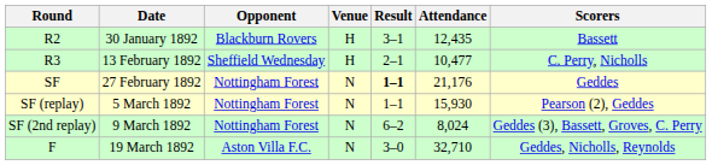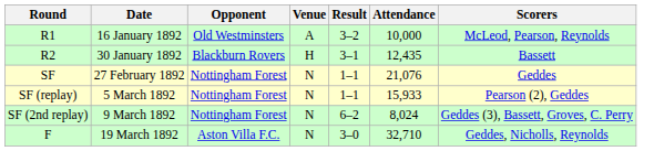 <table class="wikitable" style="font-size:100%; text-align:center">
 <tr>
 <th>Round</th>
 <th>Date</th>
 <th>Opponent</th>
 <th>Venue</th>
 <th>Result</th>
 <th>Attendance</th>
 <th>Scorers</th>
 </tr>
 <tr style="background-color: #CCFFCC;">
+<td>R1</td>
+<td>16 January 1892</td>
+<td><a href='#'>Old Westminsters</a></td>
+<td>A</td>
+<td>3–2</td>
+<td>10,000</td>
+<td><a href='#'>McLeod</a>, <a href='#'>Pearson</a>, <a href='#'>Reynolds</a></td>
+</tr>
+<tr style="background-color: #CCFFCC;">
 <td>R2</td>
 <td>30 January 1892</td>
 <td><a href='#'>Blackburn Rovers</a></td>
 <td>H</td>
 <td>3–1</td>
 <td>12,435</td>
 <td><a href='#'>Bassett</a></td>
 </tr>
-<tr style="background-color: #CCFFCC;">
-<td>R3</td>
-<td>13 February 1892</td>
-<td><a href='#'>Sheffield Wednesday</a></td>
-<td>H</td>
-<td>2–1</td>
-<td>10,477</td>
-<td><a href='#'>C. Perry</a>, <a href='#'>Nicholls</a></td>
-</tr>
 <tr style="background-color: #FFFFCC;">
 <td>SF</td>
 <td>27 February 1892</td>
 <td><a href='#'>Nottingham Forest</a></td>
 <td>N</td>
-<td><strong>1–1</strong></td>
-<td>21,176</td>
+<td>1–1</td>
+<td>21,076</td>
 <td><a href='#'>Geddes</a></td>
 </tr>
 <tr style="background-color: #FFFFCC;">
 <td>SF (replay)</td>
 <td>5 March 1892</td>
 <td><a href='#'>Nottingham Forest</a></td>
 <td>N</td>
 <td>1–1</td>
-<td>15,930</td>
+<td>15,933</td>
 <td><a href='#'>Pearson</a> (2), <a href='#'>Geddes</a></td>
 </tr>
 <tr style="background-color: #CCFFCC;">
 <td>SF (2nd replay)</td>
 <td>9 March 1892</td>
 <td><a href='#'>Nottingham Forest</a></td>
 <td>N</td>
 <td>6–2</td>
 <td>8,024</td>
 <td><a href='#'>Geddes</a> (3), <a href='#'>Bassett</a>, <a href='#'>Groves</a>, <a href='#'>C. Perry</a></td>
 </tr>
 <tr style="background-color: #CCFFCC;">
 <td>F</td>
 <td>19 March 1892</td>
 <td><a href='#'>Aston Villa F.C.</a></td>
 <td>N</td>
 <td>3–0</td>
 <td>32,710</td>
 <td><a href='#'>Geddes</a>, <a href='#'>Nicholls</a>, <a href='#'>Reynolds</a></td>
 </tr>
 </table>
